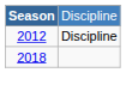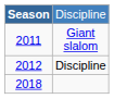 <table class="wikitable" style="font-size:95%; text-align:center; border:grey solid 1px; border-collapse:collapse;" width="10%">
 <tr style="background-color:#369; color:white;">
 <td rowspan="2" colspan="1" width="54"><strong>Season</strong></td>
 </tr>
 <tr style="background-color:#4180be; color:white;">
 <td width="5%">Discipline</td>
+</tr>
+<tr>
+<td><a href='#'>2011</a></td>
+<td><a href='#'>Giant slalom</a></td>
 </tr>
 <tr>
 <td><a href='#'>2012</a></td>
 <td width="5%">Discipline</td>
 </tr>
 <tr>
 <td><a href='#'>2018</a></td>
 <td></td>
 </tr>
 </table>
